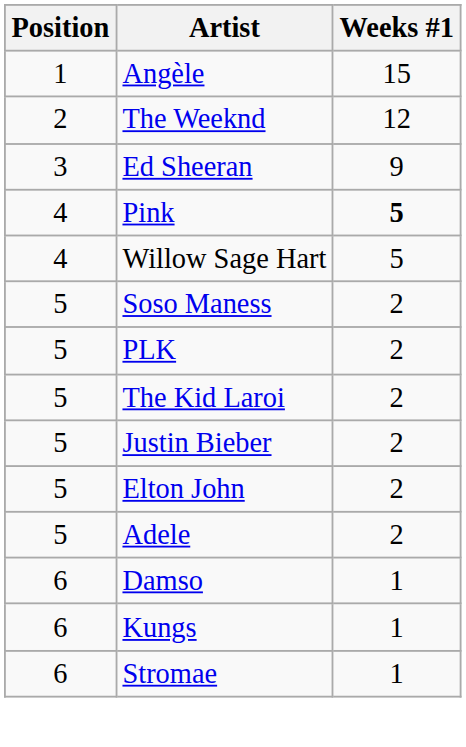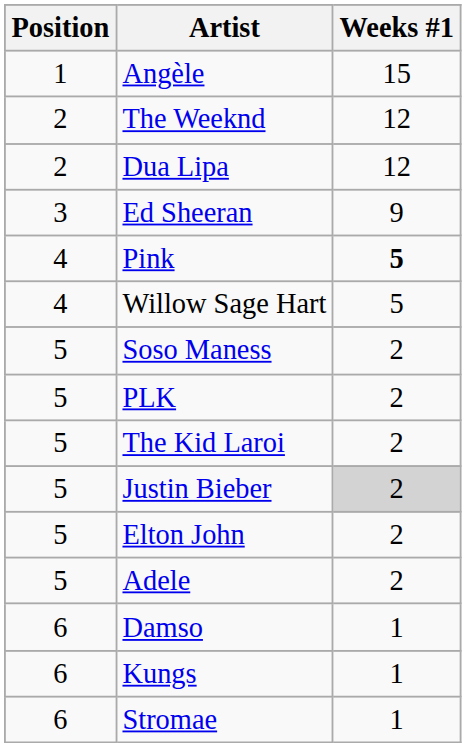 <table class="wikitable sortable" style="font-size:97%;">
 <tr>
 <th>Position</th>
 <th>Artist</th>
 <th>Weeks #1</th>
 </tr>
 <tr>
 <td align="center">1</td>
 <td><a href='#'>Angèle</a></td>
 <td align="center">15</td>
 </tr>
 <tr>
 <td align="center">2</td>
 <td><a href='#'>The Weeknd</a></td>
+<td align="center">12</td>
+</tr>
+<tr>
+<td align="center">2</td>
+<td><a href='#'>Dua Lipa</a></td>
 <td align="center">12</td>
 </tr>
 <tr>
 <td align="center">3</td>
 <td><a href='#'>Ed Sheeran</a></td>
 <td align="center">9</td>
 </tr>
 <tr>
 <td align="center">4</td>
 <td><a href='#'>Pink</a></td>
 <td align="center"><strong>5</strong></td>
 </tr>
 <tr>
 <td align="center">4</td>
 <td>Willow Sage Hart</td>
 <td align="center">5</td>
 </tr>
 <tr>
 <td align="center">5</td>
 <td><a href='#'>Soso Maness</a></td>
 <td align="center">2</td>
 </tr>
 <tr>
 <td align="center">5</td>
 <td><a href='#'>PLK</a></td>
 <td align="center">2</td>
 </tr>
 <tr>
 <td align="center">5</td>
 <td><a href='#'>The Kid Laroi</a></td>
 <td align="center">2</td>
 </tr>
 <tr>
 <td align="center">5</td>
 <td><a href='#'>Justin Bieber</a></td>
-<td align="center">2</td>
+<td align="center" style="background: lightgrey;">2</td>
 </tr>
 <tr>
 <td align="center">5</td>
 <td><a href='#'>Elton John</a></td>
 <td align="center">2</td>
 </tr>
 <tr>
 <td align="center">5</td>
 <td><a href='#'>Adele</a></td>
 <td align="center">2</td>
 </tr>
 <tr>
 <td align="center">6</td>
 <td><a href='#'>Damso</a></td>
 <td align="center">1</td>
 </tr>
 <tr>
 <td align="center">6</td>
 <td><a href='#'>Kungs</a></td>
 <td align="center">1</td>
 </tr>
 <tr>
 <td align="center">6</td>
 <td><a href='#'>Stromae</a></td>
 <td align="center">1</td>
 </tr>
 </table>
